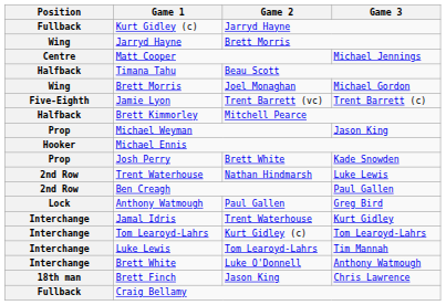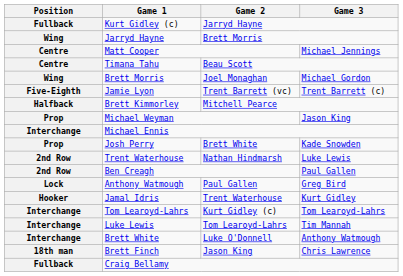 <table class="wikitable">
 <tr>
 <th width="150">Position</th>
 <th width="150">Game 1</th>
 <th width="150">Game 2</th>
 <th width="150">Game 3</th>
 </tr>
 <tr>
 <th>Fullback</th>
 <td colspan="1"> <a href='#'>Kurt Gidley</a> (c)</td>
 <td colspan="2"> <a href='#'>Jarryd Hayne</a></td>
 </tr>
 <tr>
 <th>Wing</th>
 <td colspan="1"> <a href='#'>Jarryd Hayne</a></td>
 <td colspan="2"> <a href='#'>Brett Morris</a></td>
 </tr>
 <tr>
 <th>Centre</th>
 <td colspan="2"> <a href='#'>Matt Cooper</a></td>
 <td colspan="1"> <a href='#'>Michael Jennings</a></td>
 </tr>
 <tr>
-<th>Halfback</th>
+<th>Centre</th>
 <td colspan="1"> <a href='#'>Timana Tahu</a></td>
 <td colspan="2"> <a href='#'>Beau Scott</a></td>
 </tr>
 <tr>
 <th>Wing</th>
 <td colspan="1"> <a href='#'>Brett Morris</a></td>
 <td colspan="1"> <a href='#'>Joel Monaghan</a></td>
 <td colspan="1"> <a href='#'>Michael Gordon</a></td>
 </tr>
 <tr>
 <th>Five-Eighth</th>
 <td colspan="1"> <a href='#'>Jamie Lyon</a></td>
 <td colspan="1"> <a href='#'>Trent Barrett</a> (vc)</td>
 <td colspan="1"> <a href='#'>Trent Barrett</a> (c)</td>
 </tr>
 <tr>
 <th>Halfback</th>
 <td colspan="1"> <a href='#'>Brett Kimmorley</a></td>
 <td colspan="2"> <a href='#'>Mitchell Pearce</a></td>
 </tr>
 <tr>
 <th>Prop</th>
 <td colspan="2"> <a href='#'>Michael Weyman</a></td>
 <td colspan="1"> <a href='#'>Jason King</a></td>
 </tr>
 <tr>
-<th>Hooker</th>
+<th>Interchange</th>
 <td colspan="3"> <a href='#'>Michael Ennis</a></td>
 </tr>
 <tr>
 <th>Prop</th>
 <td colspan="1"> <a href='#'>Josh Perry</a></td>
 <td colspan="1"> <a href='#'>Brett White</a></td>
 <td colspan="1"> <a href='#'>Kade Snowden</a></td>
 </tr>
 <tr>
 <th>2nd Row</th>
 <td colspan="1"> <a href='#'>Trent Waterhouse</a></td>
 <td colspan="1"> <a href='#'>Nathan Hindmarsh</a></td>
 <td colspan="1"> <a href='#'>Luke Lewis</a></td>
 </tr>
 <tr>
 <th>2nd Row</th>
 <td colspan="2"> <a href='#'>Ben Creagh</a></td>
 <td colspan="1"> <a href='#'>Paul Gallen</a></td>
 </tr>
 <tr>
 <th>Lock</th>
 <td colspan="1"> <a href='#'>Anthony Watmough</a></td>
 <td colspan="1"> <a href='#'>Paul Gallen</a></td>
 <td colspan="1"> <a href='#'>Greg Bird</a></td>
 </tr>
 <tr>
-<th>Interchange</th>
+<th>Hooker</th>
 <td colspan="1"> <a href='#'>Jamal Idris</a></td>
 <td colspan="1"> <a href='#'>Trent Waterhouse</a></td>
 <td colspan="1"> <a href='#'>Kurt Gidley</a></td>
 </tr>
 <tr>
 <th>Interchange</th>
 <td colspan="1"> <a href='#'>Tom Learoyd-Lahrs</a></td>
 <td colspan="1"> <a href='#'>Kurt Gidley</a> (c)</td>
 <td colspan="1"> <a href='#'>Tom Learoyd-Lahrs</a></td>
 </tr>
 <tr>
 <th>Interchange</th>
 <td colspan="1"> <a href='#'>Luke Lewis</a></td>
 <td colspan="1"> <a href='#'>Tom Learoyd-Lahrs</a></td>
 <td colspan="1"> <a href='#'>Tim Mannah</a></td>
 </tr>
 <tr>
 <th>Interchange</th>
 <td colspan="1"> <a href='#'>Brett White</a></td>
 <td colspan="1"> <a href='#'>Luke O'Donnell</a></td>
 <td colspan="1"> <a href='#'>Anthony Watmough</a></td>
 </tr>
 <tr>
 <th>18th man </th>
 <td colspan="1">  <a href='#'>Brett Finch</a></td>
 <td colspan="1"> <a href='#'>Jason King</a></td>
 <td colspan="1"> <a href='#'>Chris Lawrence</a></td>
 </tr>
 <tr>
 <th>Fullback</th>
 <td colspan="3"> <a href='#'>Craig Bellamy</a></td>
 </tr>
 </table>
